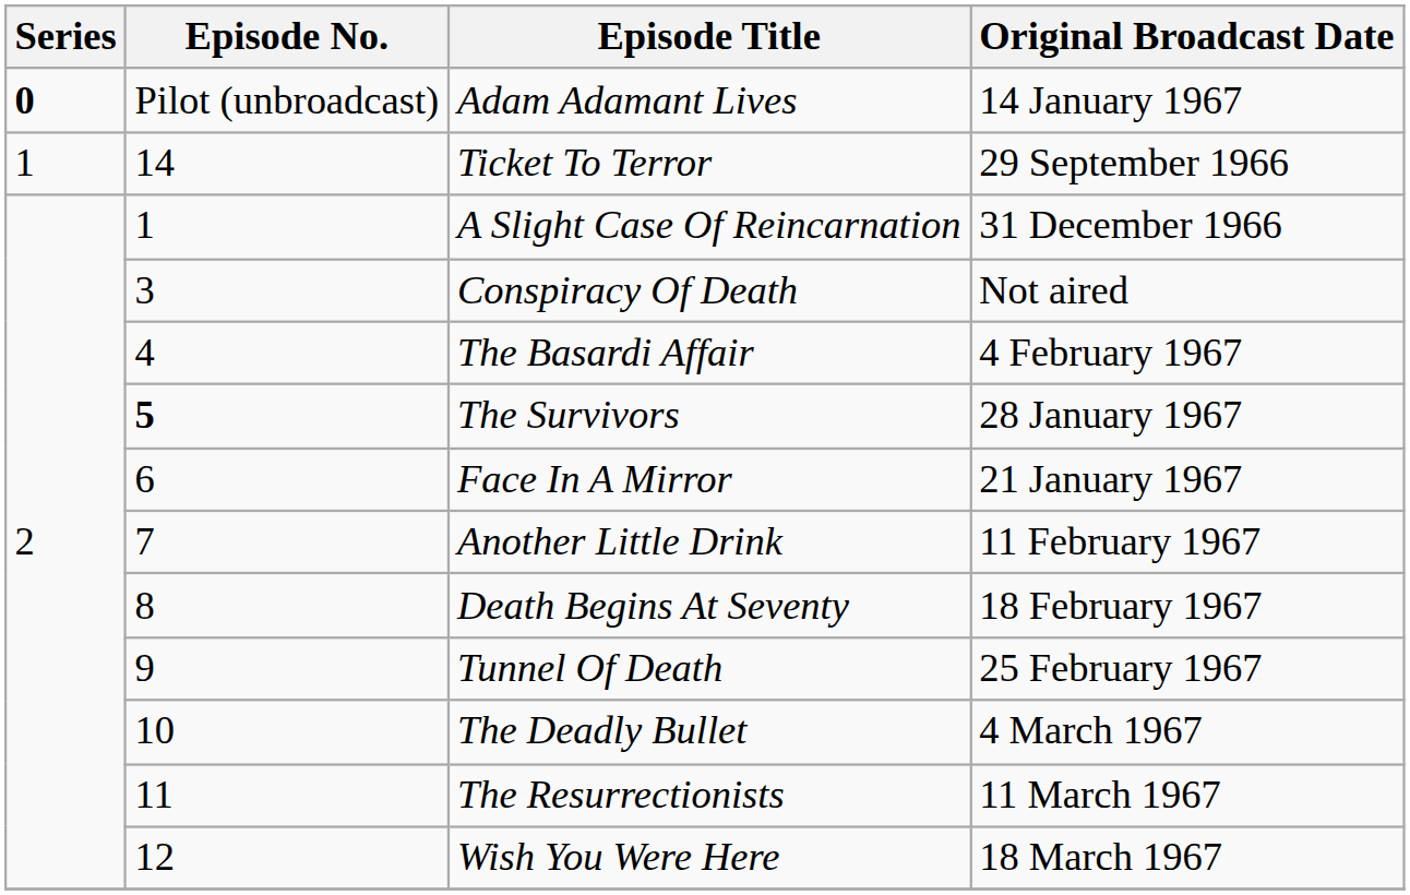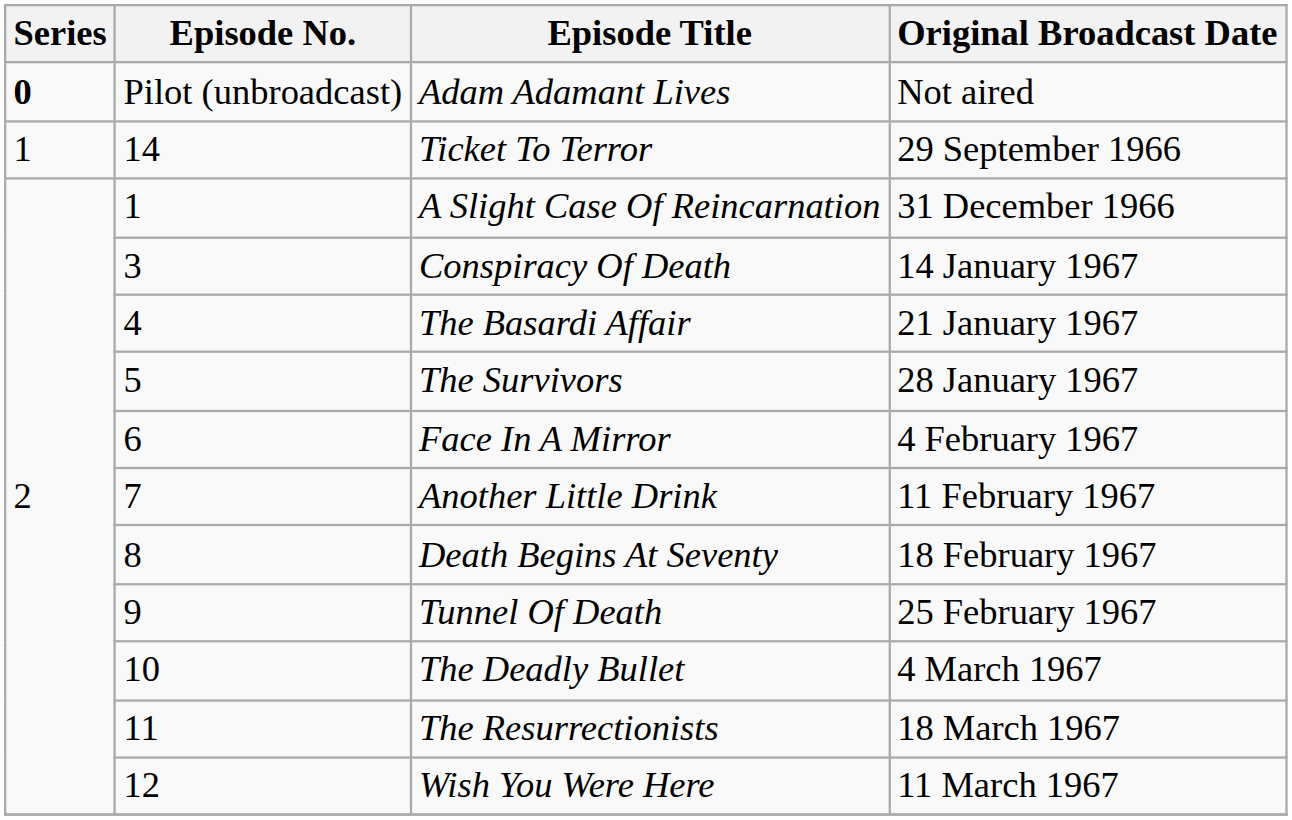 <table class="wikitable">
 <tr>
 <th>Series</th>
 <th>Episode No.</th>
 <th>Episode Title</th>
 <th>Original Broadcast Date</th>
 </tr>
 <tr>
 <td rowspan="1"><strong>0</strong></td>
 <td>Pilot (unbroadcast)</td>
 <td><em>Adam Adamant Lives</em></td>
-<td>14 January 1967</td>
+<td>Not aired</td>
 </tr>
 <tr>
 <td rowspan="1">1</td>
 <td>14</td>
 <td><em>Ticket To Terror</em></td>
 <td>29 September 1966</td>
 </tr>
 <tr>
 <td rowspan="11">2</td>
 <td>1</td>
 <td><em>A Slight Case Of Reincarnation</em></td>
 <td>31 December 1966</td>
 </tr>
 <tr>
 <td>3</td>
 <td><em>Conspiracy Of Death</em></td>
-<td>Not aired</td>
+<td>14 January 1967</td>
 </tr>
 <tr>
 <td>4</td>
 <td><em>The Basardi Affair</em></td>
-<td>4 February 1967</td>
+<td>21 January 1967</td>
 </tr>
 <tr>
-<td><strong>5</strong></td>
+<td>5</td>
 <td><em>The Survivors</em></td>
 <td>28 January 1967</td>
 </tr>
 <tr>
 <td>6</td>
 <td><em>Face In A Mirror</em></td>
-<td>21 January 1967</td>
+<td>4 February 1967</td>
 </tr>
 <tr>
 <td>7</td>
 <td><em>Another Little Drink </em></td>
 <td>11 February 1967</td>
 </tr>
 <tr>
 <td>8</td>
 <td><em>Death Begins At Seventy</em></td>
 <td>18 February 1967</td>
 </tr>
 <tr>
 <td>9</td>
 <td><em>Tunnel Of Death</em></td>
 <td>25 February 1967</td>
 </tr>
 <tr>
 <td>10</td>
 <td><em>The Deadly Bullet</em></td>
 <td>4 March 1967</td>
 </tr>
 <tr>
 <td>11</td>
 <td><em>The Resurrectionists</em></td>
-<td>11 March 1967</td>
+<td>18 March 1967</td>
 </tr>
 <tr>
 <td>12</td>
 <td><em>Wish You Were Here</em></td>
-<td>18 March 1967</td>
+<td>11 March 1967</td>
 </tr>
 <tr>
 </tr>
 </table>
